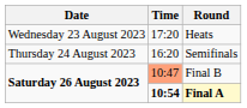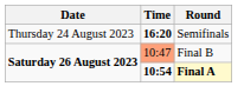 <table class="wikitable">
 <tr>
 <th>Date</th>
 <th>Time</th>
 <th>Round</th>
 </tr>
 <tr>
-<td>Wednesday 23 August 2023</td>
-<td>17:20</td>
-<td>Heats</td>
-</tr>
-<tr>
 <td>Thursday 24 August 2023</td>
-<td>16:20</td>
+<td><strong>16:20</strong></td>
 <td>Semifinals</td>
 </tr>
 <tr>
 <td rowspan=2><strong>Saturday 26 August 2023</strong></td>
 <td style="background: lightsalmon;">10:47</td>
 <td>Final B</td>
 </tr>
 <tr>
 <td><strong>10:54</strong></td>
 <td style=background:lemonchiffon><strong>Final A</strong></td>
 </tr>
 </table>
